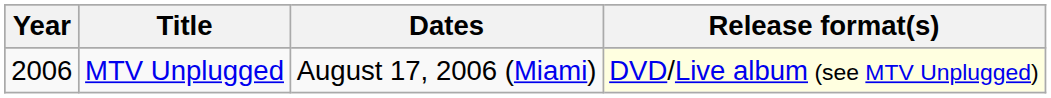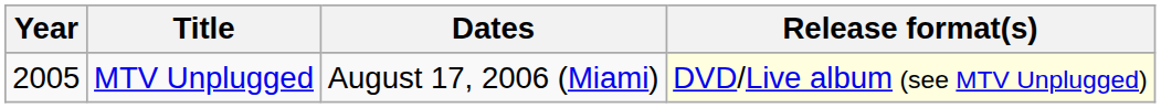 <table class="wikitable">
 <tr>
 <th>Year</th>
 <th>Title</th>
 <th>Dates</th>
 <th>Release format(s)</th>
 </tr>
 <tr>
-<td>2006</td>
+<td>2005</td>
 <td><a href='#'>MTV Unplugged</a></td>
 <td>August 17, 2006 (<a href='#'>Miami</a>)</td>
 <td style="background: lightyellow;"><a href='#'>DVD</a>/<a href='#'>Live album</a><small> (see <a href='#'>MTV Unplugged</a>)</small></td>
 </tr>
 </table>
